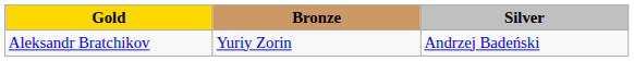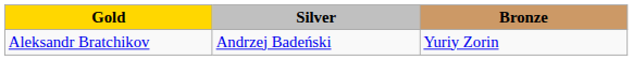 <table class="wikitable" style="text-align:left">
 <tr align="center">
 <td width=200 bgcolor=gold><strong>Gold</strong></td>
+<td width=200 bgcolor=silver><strong>Silver</strong></td>
 <td width=200 bgcolor=CC9966><strong>Bronze</strong></td>
-<td width=200 bgcolor=silver><strong>Silver</strong></td>
 </tr>
 <tr>
 <td><a href='#'>Aleksandr Bratchikov</a><br><em></em></td>
+<td><a href='#'>Andrzej Badeński</a><br><em></em></td>
 <td><a href='#'>Yuriy Zorin</a><br><em></em></td>
-<td><a href='#'>Andrzej Badeński</a><br><em></em></td>
 </tr>
 </table>
